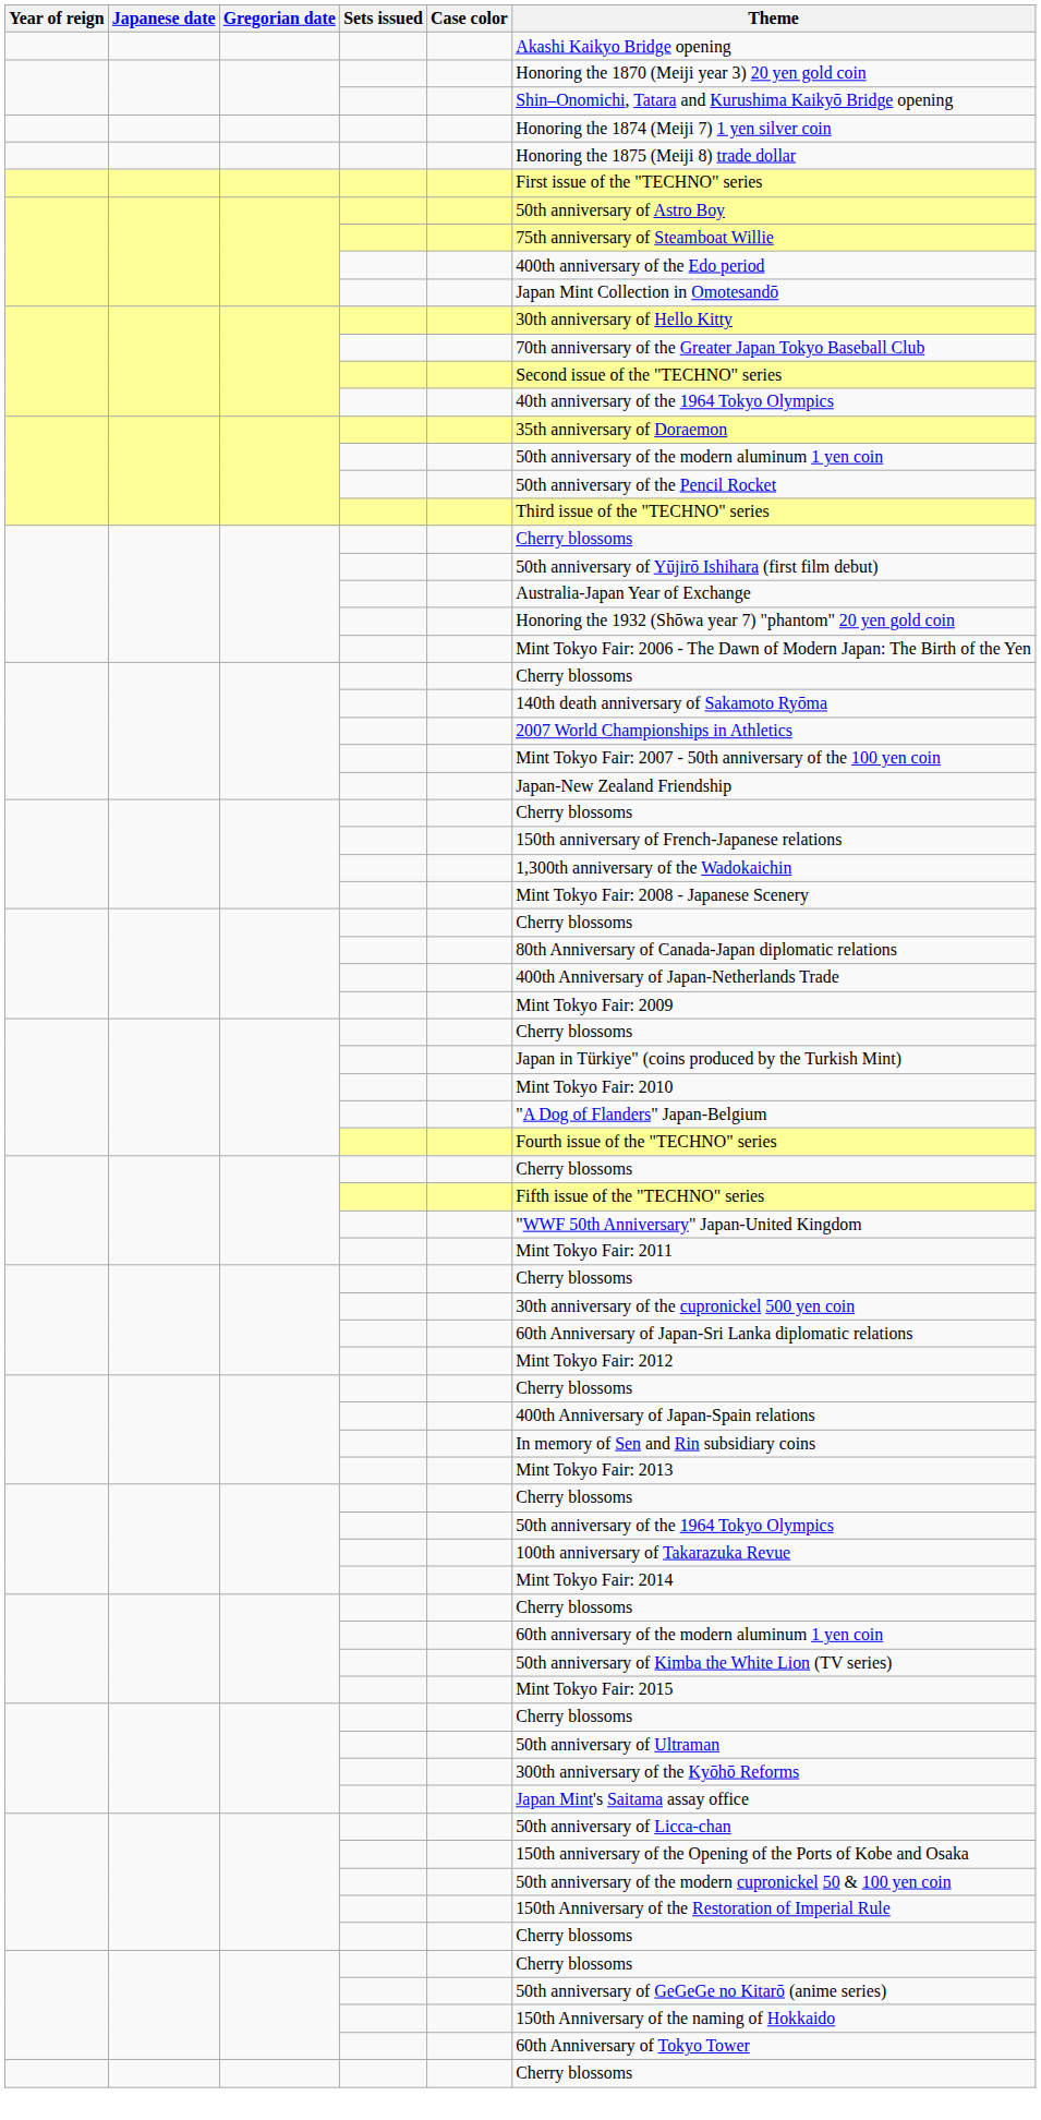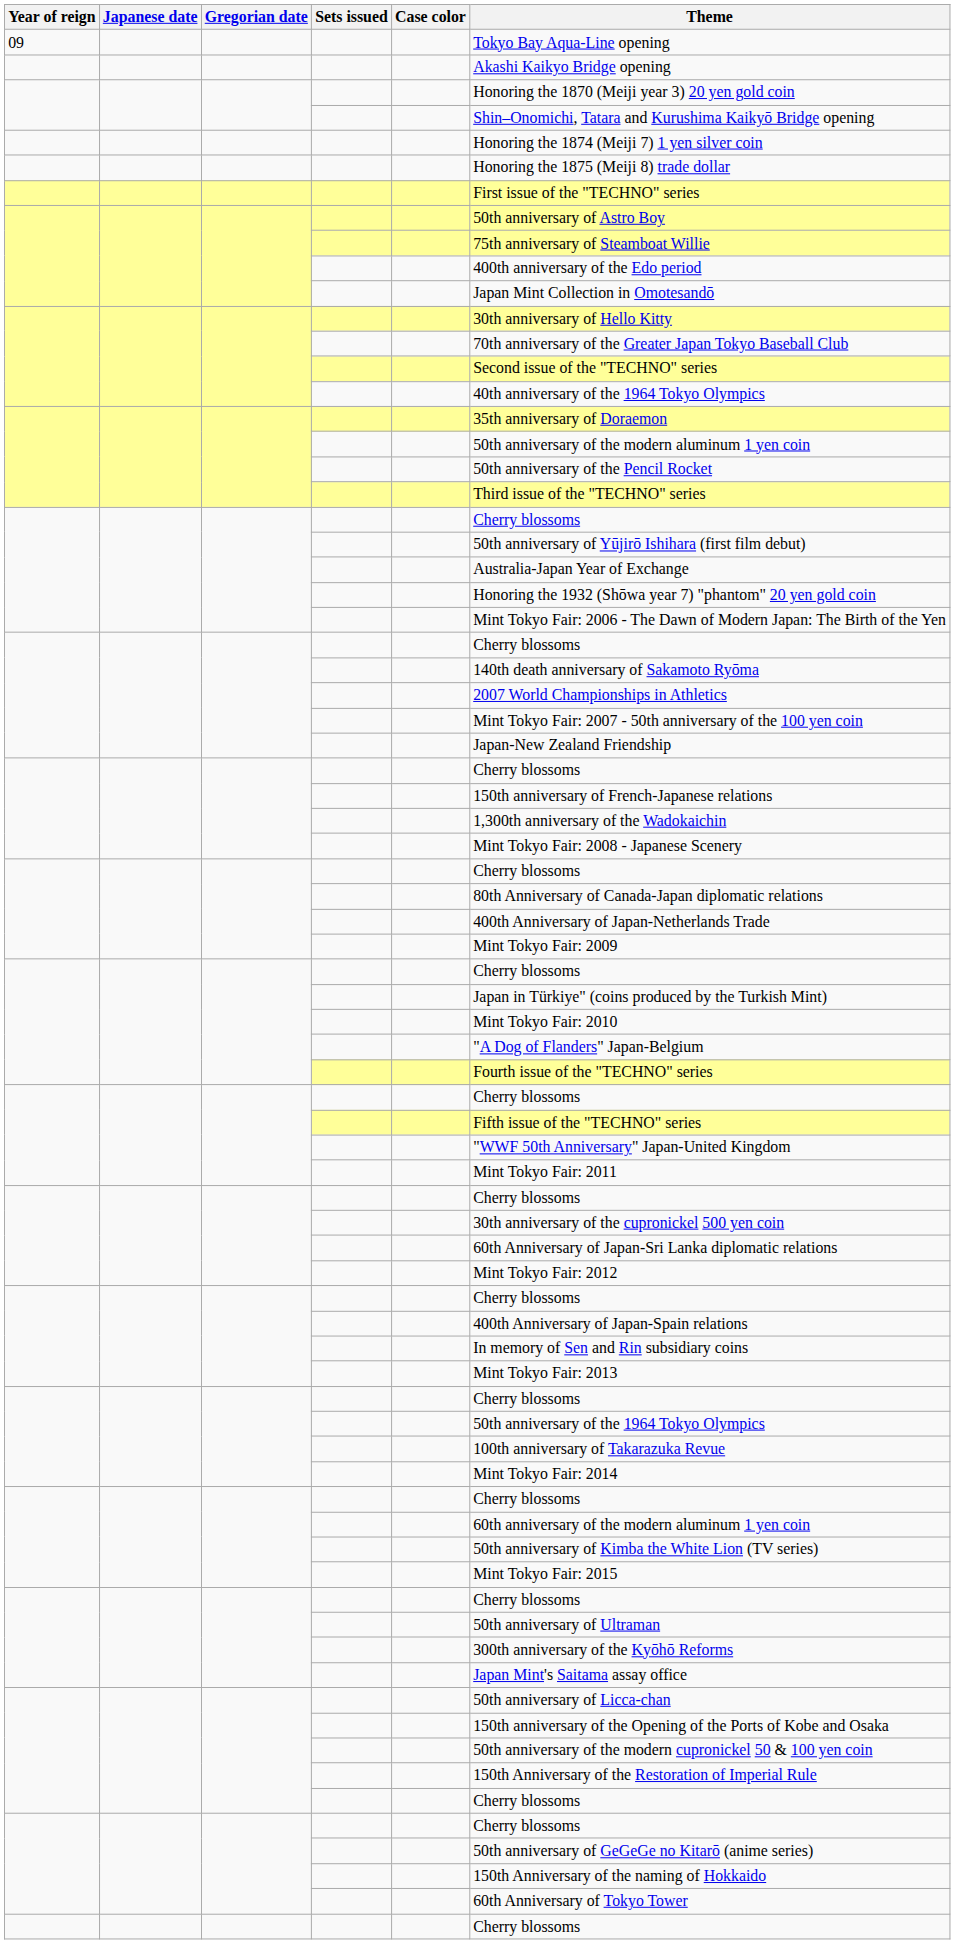 <table class="wikitable sortable">
 <tr>
 <th>Year of reign</th>
 <th class="unsortable"><a href='#'>Japanese date</a></th>
 <th><a href='#'>Gregorian date</a></th>
 <th>Sets issued</th>
 <th>Case color</th>
 <th class="unsortable">Theme</th>
+</tr>
+<tr>
+<td><span>09</span> </td>
+<td></td>
+<td></td>
+<td></td>
+<td></td>
+<td><a href='#'>Tokyo Bay Aqua-Line</a> opening</td>
 </tr>
 <tr>
 <td></td>
 <td></td>
 <td></td>
 <td></td>
 <td></td>
 <td><a href='#'>Akashi Kaikyo Bridge</a> opening</td>
 </tr>
 <tr>
 <td rowspan="2"></td>
 <td rowspan="2"></td>
 <td rowspan="2"></td>
 <td></td>
 <td></td>
 <td>Honoring the 1870 (Meiji year 3) <a href='#'>20 yen gold coin</a></td>
 </tr>
 <tr>
 <td></td>
 <td></td>
 <td><a href='#'>Shin–Onomichi</a>, <a href='#'>Tatara</a> and <a href='#'>Kurushima Kaikyō Bridge</a> opening</td>
 </tr>
 <tr>
 <td></td>
 <td></td>
 <td></td>
 <td></td>
 <td></td>
 <td>Honoring the 1874 (Meiji 7) <a href='#'>1 yen silver coin</a></td>
 </tr>
 <tr>
 <td></td>
 <td></td>
 <td></td>
 <td></td>
 <td></td>
 <td>Honoring the 1875 (Meiji 8) <a href='#'>trade dollar</a></td>
 </tr>
 <tr style=background:#FF9>
 <td></td>
 <td></td>
 <td></td>
 <td></td>
 <td></td>
 <td>First issue of the "TECHNO" series</td>
 </tr>
 <tr style=background:#FF9>
 <td rowspan="4"></td>
 <td rowspan="4"></td>
 <td rowspan="4"></td>
 <td></td>
 <td></td>
 <td>50th anniversary of <a href='#'>Astro Boy</a></td>
 </tr>
 <tr style=background:#FF9>
 <td></td>
 <td></td>
 <td>75th anniversary of <a href='#'>Steamboat Willie</a></td>
 </tr>
 <tr>
 <td></td>
 <td></td>
 <td>400th anniversary of the <a href='#'>Edo period</a></td>
 </tr>
 <tr>
 <td></td>
 <td></td>
 <td>Japan Mint Collection in <a href='#'>Omotesandō</a></td>
 </tr>
 <tr style=background:#FF9>
 <td rowspan="4"></td>
 <td rowspan="4"></td>
 <td rowspan="4"></td>
 <td></td>
 <td></td>
 <td>30th anniversary of <a href='#'>Hello Kitty</a></td>
 </tr>
 <tr>
 <td></td>
 <td></td>
 <td>70th anniversary of the <a href='#'>Greater Japan Tokyo Baseball Club</a></td>
 </tr>
 <tr style=background:#FF9>
 <td></td>
 <td></td>
 <td>Second issue of the "TECHNO" series</td>
 </tr>
 <tr>
 <td></td>
 <td></td>
 <td>40th anniversary of the <a href='#'>1964 Tokyo Olympics</a></td>
 </tr>
 <tr style=background:#FF9>
 <td rowspan="4"></td>
 <td rowspan="4"></td>
 <td rowspan="4"></td>
 <td></td>
 <td></td>
 <td>35th anniversary of <a href='#'>Doraemon</a></td>
 </tr>
 <tr>
 <td></td>
 <td></td>
 <td>50th anniversary of the modern aluminum <a href='#'>1 yen coin</a></td>
 </tr>
 <tr>
 <td></td>
 <td></td>
 <td>50th anniversary of the <a href='#'>Pencil Rocket</a></td>
 </tr>
 <tr style=background:#FF9>
 <td></td>
 <td></td>
 <td>Third issue of the "TECHNO" series</td>
 </tr>
 <tr>
 <td rowspan="5"></td>
 <td rowspan="5"></td>
 <td rowspan="5"></td>
 <td></td>
 <td></td>
 <td><a href='#'>Cherry blossoms</a></td>
 </tr>
 <tr>
 <td></td>
 <td></td>
 <td>50th anniversary of <a href='#'>Yūjirō Ishihara</a> (first film debut)</td>
 </tr>
 <tr>
 <td></td>
 <td></td>
 <td>Australia-Japan Year of Exchange</td>
 </tr>
 <tr>
 <td></td>
 <td></td>
 <td>Honoring the 1932 (Shōwa year 7) "phantom" <a href='#'>20 yen gold coin</a></td>
 </tr>
 <tr>
 <td></td>
 <td></td>
 <td>Mint Tokyo Fair: 2006 - The Dawn of Modern Japan: The Birth of the Yen</td>
 </tr>
 <tr>
 <td rowspan="5"></td>
 <td rowspan="5"></td>
 <td rowspan="5"></td>
 <td></td>
 <td></td>
 <td>Cherry blossoms</td>
 </tr>
 <tr>
 <td></td>
 <td></td>
 <td>140th death anniversary of <a href='#'>Sakamoto Ryōma</a></td>
 </tr>
 <tr>
 <td></td>
 <td></td>
 <td><a href='#'>2007 World Championships in Athletics</a></td>
 </tr>
 <tr>
 <td></td>
 <td></td>
 <td>Mint Tokyo Fair: 2007 - 50th anniversary of the <a href='#'>100 yen coin</a></td>
 </tr>
 <tr>
 <td></td>
 <td></td>
 <td>Japan-New Zealand Friendship</td>
 </tr>
 <tr>
 <td rowspan="4"></td>
 <td rowspan="4"></td>
 <td rowspan="4"></td>
 <td></td>
 <td></td>
 <td>Cherry blossoms</td>
 </tr>
 <tr>
 <td></td>
 <td></td>
 <td>150th anniversary of French-Japanese relations</td>
 </tr>
 <tr>
 <td></td>
 <td></td>
 <td>1,300th anniversary of the <a href='#'>Wadokaichin</a></td>
 </tr>
 <tr>
 <td></td>
 <td></td>
 <td>Mint Tokyo Fair: 2008 - Japanese Scenery</td>
 </tr>
 <tr>
 <td rowspan="4"></td>
 <td rowspan="4"></td>
 <td rowspan="4"></td>
 <td></td>
 <td></td>
 <td>Cherry blossoms</td>
 </tr>
 <tr>
 <td></td>
 <td></td>
 <td>80th Anniversary of Canada-Japan diplomatic relations</td>
 </tr>
 <tr>
 <td></td>
 <td></td>
 <td>400th Anniversary of Japan-Netherlands Trade</td>
 </tr>
 <tr>
 <td></td>
 <td></td>
 <td>Mint Tokyo Fair: 2009</td>
 </tr>
 <tr>
 <td rowspan="5"></td>
 <td rowspan="5"></td>
 <td rowspan="5"></td>
 <td></td>
 <td></td>
 <td>Cherry blossoms</td>
 </tr>
 <tr>
 <td></td>
 <td></td>
 <td>Japan in Türkiye" (coins produced by the Turkish Mint)</td>
 </tr>
 <tr>
 <td></td>
 <td></td>
 <td>Mint Tokyo Fair: 2010</td>
 </tr>
 <tr>
 <td></td>
 <td></td>
 <td>"<a href='#'>A Dog of Flanders</a>" Japan-Belgium</td>
 </tr>
 <tr style=background:#FF9>
 <td></td>
 <td></td>
 <td>Fourth issue of the "TECHNO" series</td>
 </tr>
 <tr>
 <td rowspan="4"></td>
 <td rowspan="4"></td>
 <td rowspan="4"></td>
 <td></td>
 <td></td>
 <td>Cherry blossoms</td>
 </tr>
 <tr style=background:#FF9>
 <td></td>
 <td></td>
 <td>Fifth issue of the "TECHNO" series</td>
 </tr>
 <tr>
 <td></td>
 <td></td>
 <td>"<a href='#'>WWF 50th Anniversary</a>" Japan-United Kingdom</td>
 </tr>
 <tr>
 <td></td>
 <td></td>
 <td>Mint Tokyo Fair: 2011</td>
 </tr>
 <tr>
 <td rowspan="4"></td>
 <td rowspan="4"></td>
 <td rowspan="4"></td>
 <td></td>
 <td></td>
 <td>Cherry blossoms</td>
 </tr>
 <tr>
 <td></td>
 <td></td>
 <td>30th anniversary of the <a href='#'>cupronickel</a> <a href='#'>500 yen coin</a></td>
 </tr>
 <tr>
 <td></td>
 <td></td>
 <td>60th Anniversary of Japan-Sri Lanka diplomatic relations</td>
 </tr>
 <tr>
 <td></td>
 <td></td>
 <td>Mint Tokyo Fair: 2012</td>
 </tr>
 <tr>
 <td rowspan="4"></td>
 <td rowspan="4"></td>
 <td rowspan="4"></td>
 <td></td>
 <td></td>
 <td>Cherry blossoms</td>
 </tr>
 <tr>
 <td></td>
 <td></td>
 <td>400th Anniversary of Japan-Spain relations</td>
 </tr>
 <tr>
 <td></td>
 <td></td>
 <td>In memory of <a href='#'>Sen</a> and <a href='#'>Rin</a> subsidiary coins</td>
 </tr>
 <tr>
 <td></td>
 <td></td>
 <td>Mint Tokyo Fair: 2013</td>
 </tr>
 <tr>
 <td rowspan="4"></td>
 <td rowspan="4"></td>
 <td rowspan="4"></td>
 <td></td>
 <td></td>
 <td>Cherry blossoms</td>
 </tr>
 <tr>
 <td></td>
 <td></td>
 <td>50th anniversary of the <a href='#'>1964 Tokyo Olympics</a></td>
 </tr>
 <tr>
 <td></td>
 <td></td>
 <td>100th anniversary of <a href='#'>Takarazuka Revue</a></td>
 </tr>
 <tr>
 <td></td>
 <td></td>
 <td>Mint Tokyo Fair: 2014</td>
 </tr>
 <tr>
 <td rowspan="4"></td>
 <td rowspan="4"></td>
 <td rowspan="4"></td>
 <td></td>
 <td></td>
 <td>Cherry blossoms</td>
 </tr>
 <tr>
 <td></td>
 <td></td>
 <td>60th anniversary of the modern aluminum <a href='#'>1 yen coin</a></td>
 </tr>
 <tr>
 <td></td>
 <td></td>
 <td>50th anniversary of <a href='#'>Kimba the White Lion</a> (TV series)</td>
 </tr>
 <tr>
 <td></td>
 <td></td>
 <td>Mint Tokyo Fair: 2015</td>
 </tr>
 <tr>
 <td rowspan="4"></td>
 <td rowspan="4"></td>
 <td rowspan="4"></td>
 <td></td>
 <td></td>
 <td>Cherry blossoms</td>
 </tr>
 <tr>
 <td></td>
 <td></td>
 <td>50th anniversary of <a href='#'>Ultraman</a></td>
 </tr>
 <tr>
 <td></td>
 <td></td>
 <td>300th anniversary of the <a href='#'>Kyōhō Reforms</a></td>
 </tr>
 <tr>
 <td></td>
 <td></td>
 <td><a href='#'>Japan Mint</a>'s <a href='#'>Saitama</a> assay office</td>
 </tr>
 <tr>
 <td rowspan="5"></td>
 <td rowspan="5"></td>
 <td rowspan="5"></td>
 <td></td>
 <td></td>
 <td>50th anniversary of <a href='#'>Licca-chan</a></td>
 </tr>
 <tr>
 <td></td>
 <td></td>
 <td>150th anniversary of the Opening of the Ports of Kobe and Osaka</td>
 </tr>
 <tr>
 <td></td>
 <td></td>
 <td>50th anniversary of the modern <a href='#'>cupronickel</a> <a href='#'>50</a> & <a href='#'>100 yen coin</a></td>
 </tr>
 <tr>
 <td></td>
 <td></td>
 <td>150th Anniversary of the <a href='#'>Restoration of Imperial Rule</a></td>
 </tr>
 <tr>
 <td></td>
 <td></td>
 <td>Cherry blossoms</td>
 </tr>
 <tr>
 <td rowspan="4"></td>
 <td rowspan="4"></td>
 <td rowspan="4"></td>
 <td></td>
 <td></td>
 <td>Cherry blossoms</td>
 </tr>
 <tr>
 <td></td>
 <td></td>
 <td>50th anniversary of <a href='#'>GeGeGe no Kitarō</a> (anime series)</td>
 </tr>
 <tr>
 <td></td>
 <td></td>
 <td>150th Anniversary of the naming of <a href='#'>Hokkaido</a></td>
 </tr>
 <tr>
 <td></td>
 <td></td>
 <td>60th Anniversary of <a href='#'>Tokyo Tower</a></td>
 </tr>
 <tr>
 <td></td>
 <td></td>
 <td></td>
 <td></td>
 <td></td>
 <td>Cherry blossoms</td>
 </tr>
 </table>
